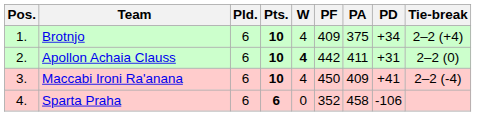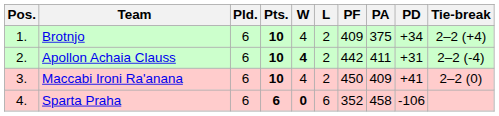 <table class="wikitable" style="text-align:center">
 <tr>
 <th width=15>Pos.</th>
 <th width=220>Team</th>
 <th width=20>Pld.</th>
 <th width=20>Pts.</th>
 <th width=20>W</th>
+<th width=20>L</th>
 <th width=20>PF</th>
 <th width=20>PA</th>
 <th width=20>PD</th>
 <th>Tie-break</th>
 </tr>
 <tr style="background:#cfc;">
 <td>1.</td>
 <td align=left> <a href='#'>Brotnjo</a></td>
 <td>6</td>
 <td><strong>10</strong></td>
 <td>4</td>
+<td>2</td>
 <td>409</td>
 <td>375</td>
 <td>+34</td>
 <td>2–2 (+4)</td>
 </tr>
 <tr style="background:#cfc;">
 <td>2.</td>
 <td align=left> <a href='#'>Apollon Achaia Clauss</a></td>
 <td>6</td>
 <td><strong>10</strong></td>
 <td><strong>4</strong></td>
+<td>2</td>
 <td>442</td>
 <td>411</td>
 <td>+31</td>
-<td>2–2 (0)</td>
+<td>2–2 (-4)</td>
 </tr>
 <tr style="background:#fcc;">
 <td>3.</td>
 <td align=left> <a href='#'>Maccabi Ironi Ra'anana</a></td>
 <td>6</td>
 <td><strong>10</strong></td>
 <td>4</td>
+<td>2</td>
 <td>450</td>
 <td>409</td>
 <td>+41</td>
-<td>2–2 (-4)</td>
+<td>2–2 (0)</td>
 </tr>
 <tr style="background:#fcc;">
 <td>4.</td>
 <td align=left> <a href='#'>Sparta Praha</a></td>
 <td>6</td>
 <td><strong>6</strong></td>
-<td>0</td>
+<td><strong>0</strong></td>
+<td>6</td>
 <td>352</td>
 <td>458</td>
 <td>-106</td>
 <td></td>
 </tr>
 </table>
